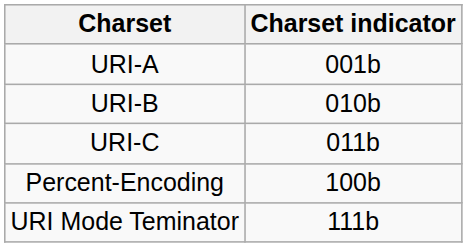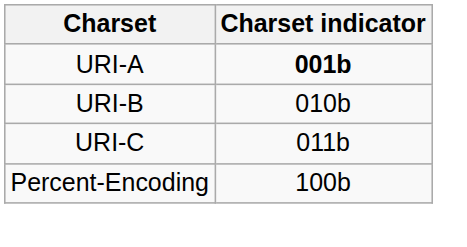 <table class="wikitable" border="1" style="text-align:center">
 <tr>
 <th>Charset</th>
 <th>Charset indicator</th>
 </tr>
 <tr>
 <td>URI-A</td>
-<td>001b</td>
+<td><strong>001b</strong></td>
 </tr>
 <tr>
 <td>URI-B</td>
 <td>010b</td>
 </tr>
 <tr>
 <td>URI-C</td>
 <td>011b</td>
 </tr>
 <tr>
 <td>Percent-Encoding</td>
 <td>100b</td>
 </tr>
-<tr>
-<td>URI Mode Teminator</td>
-<td>111b</td>
-</tr>
 </table>
